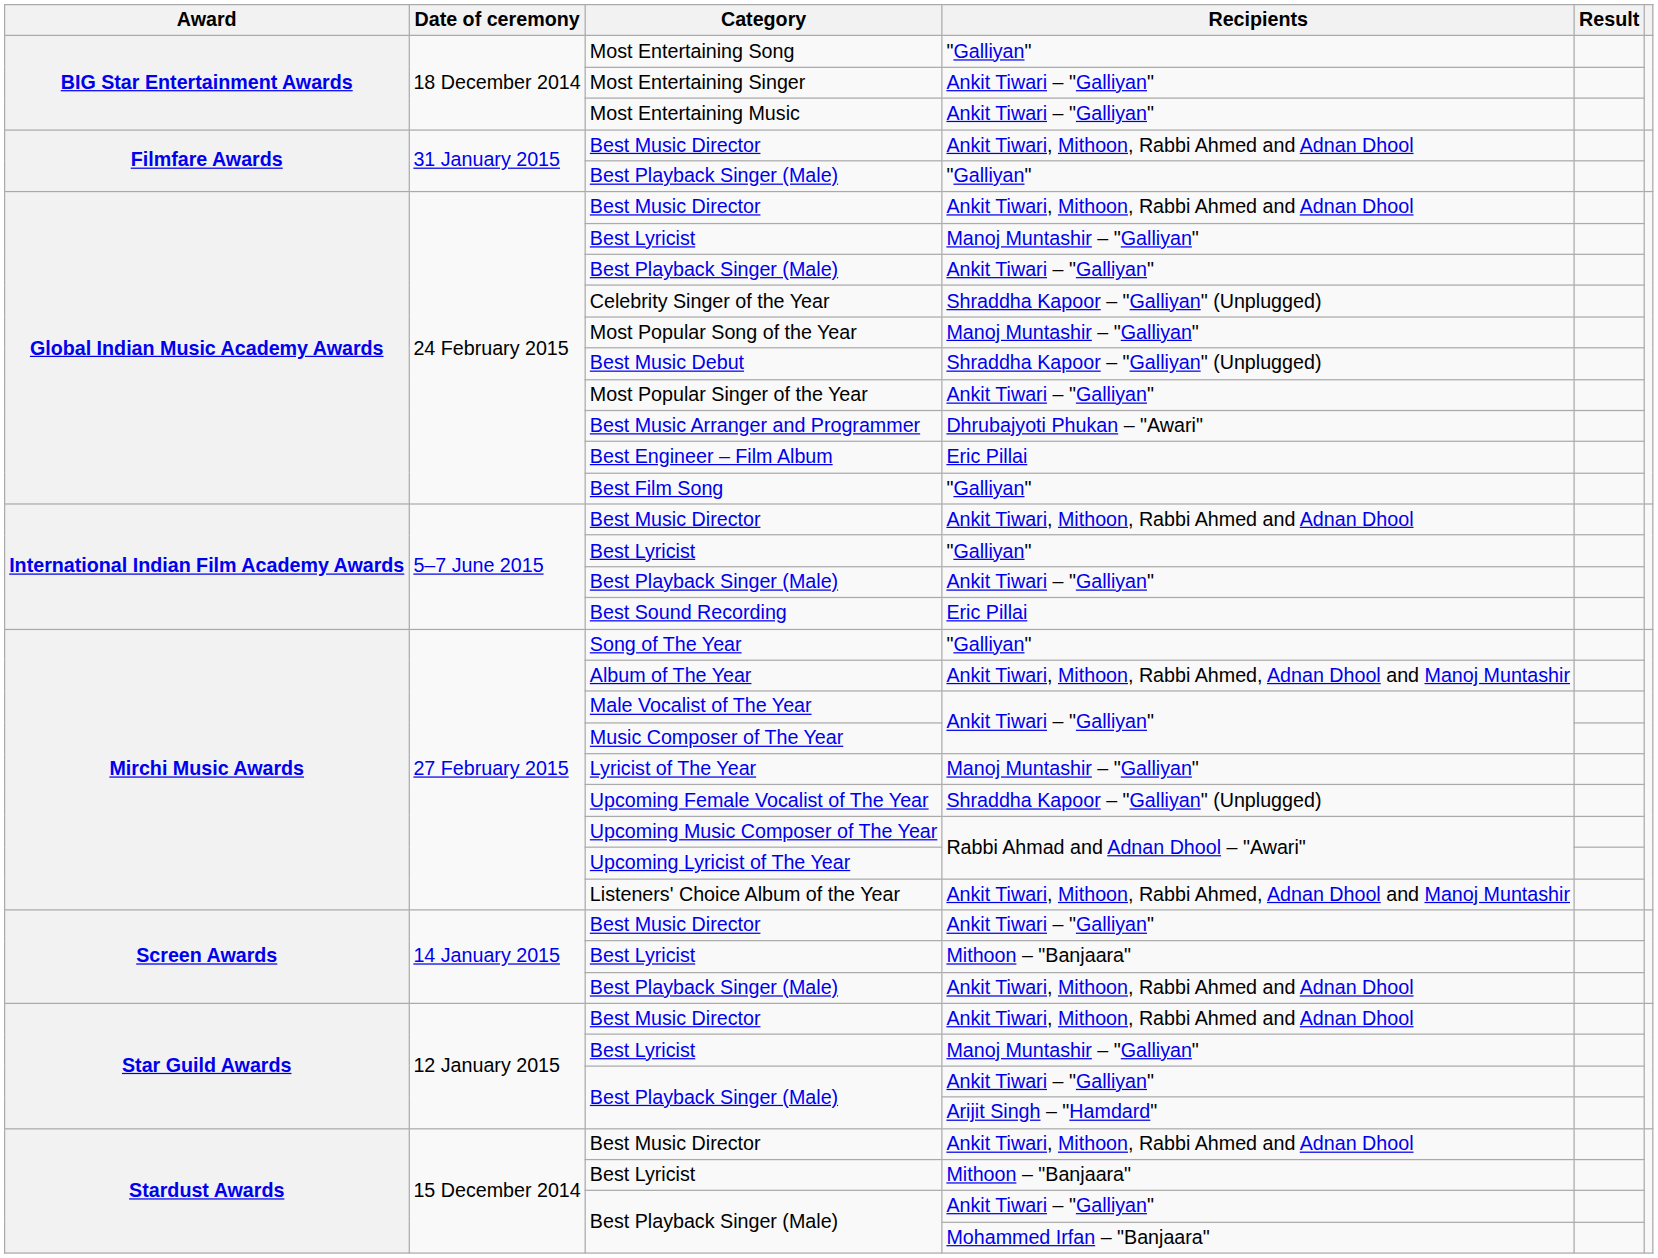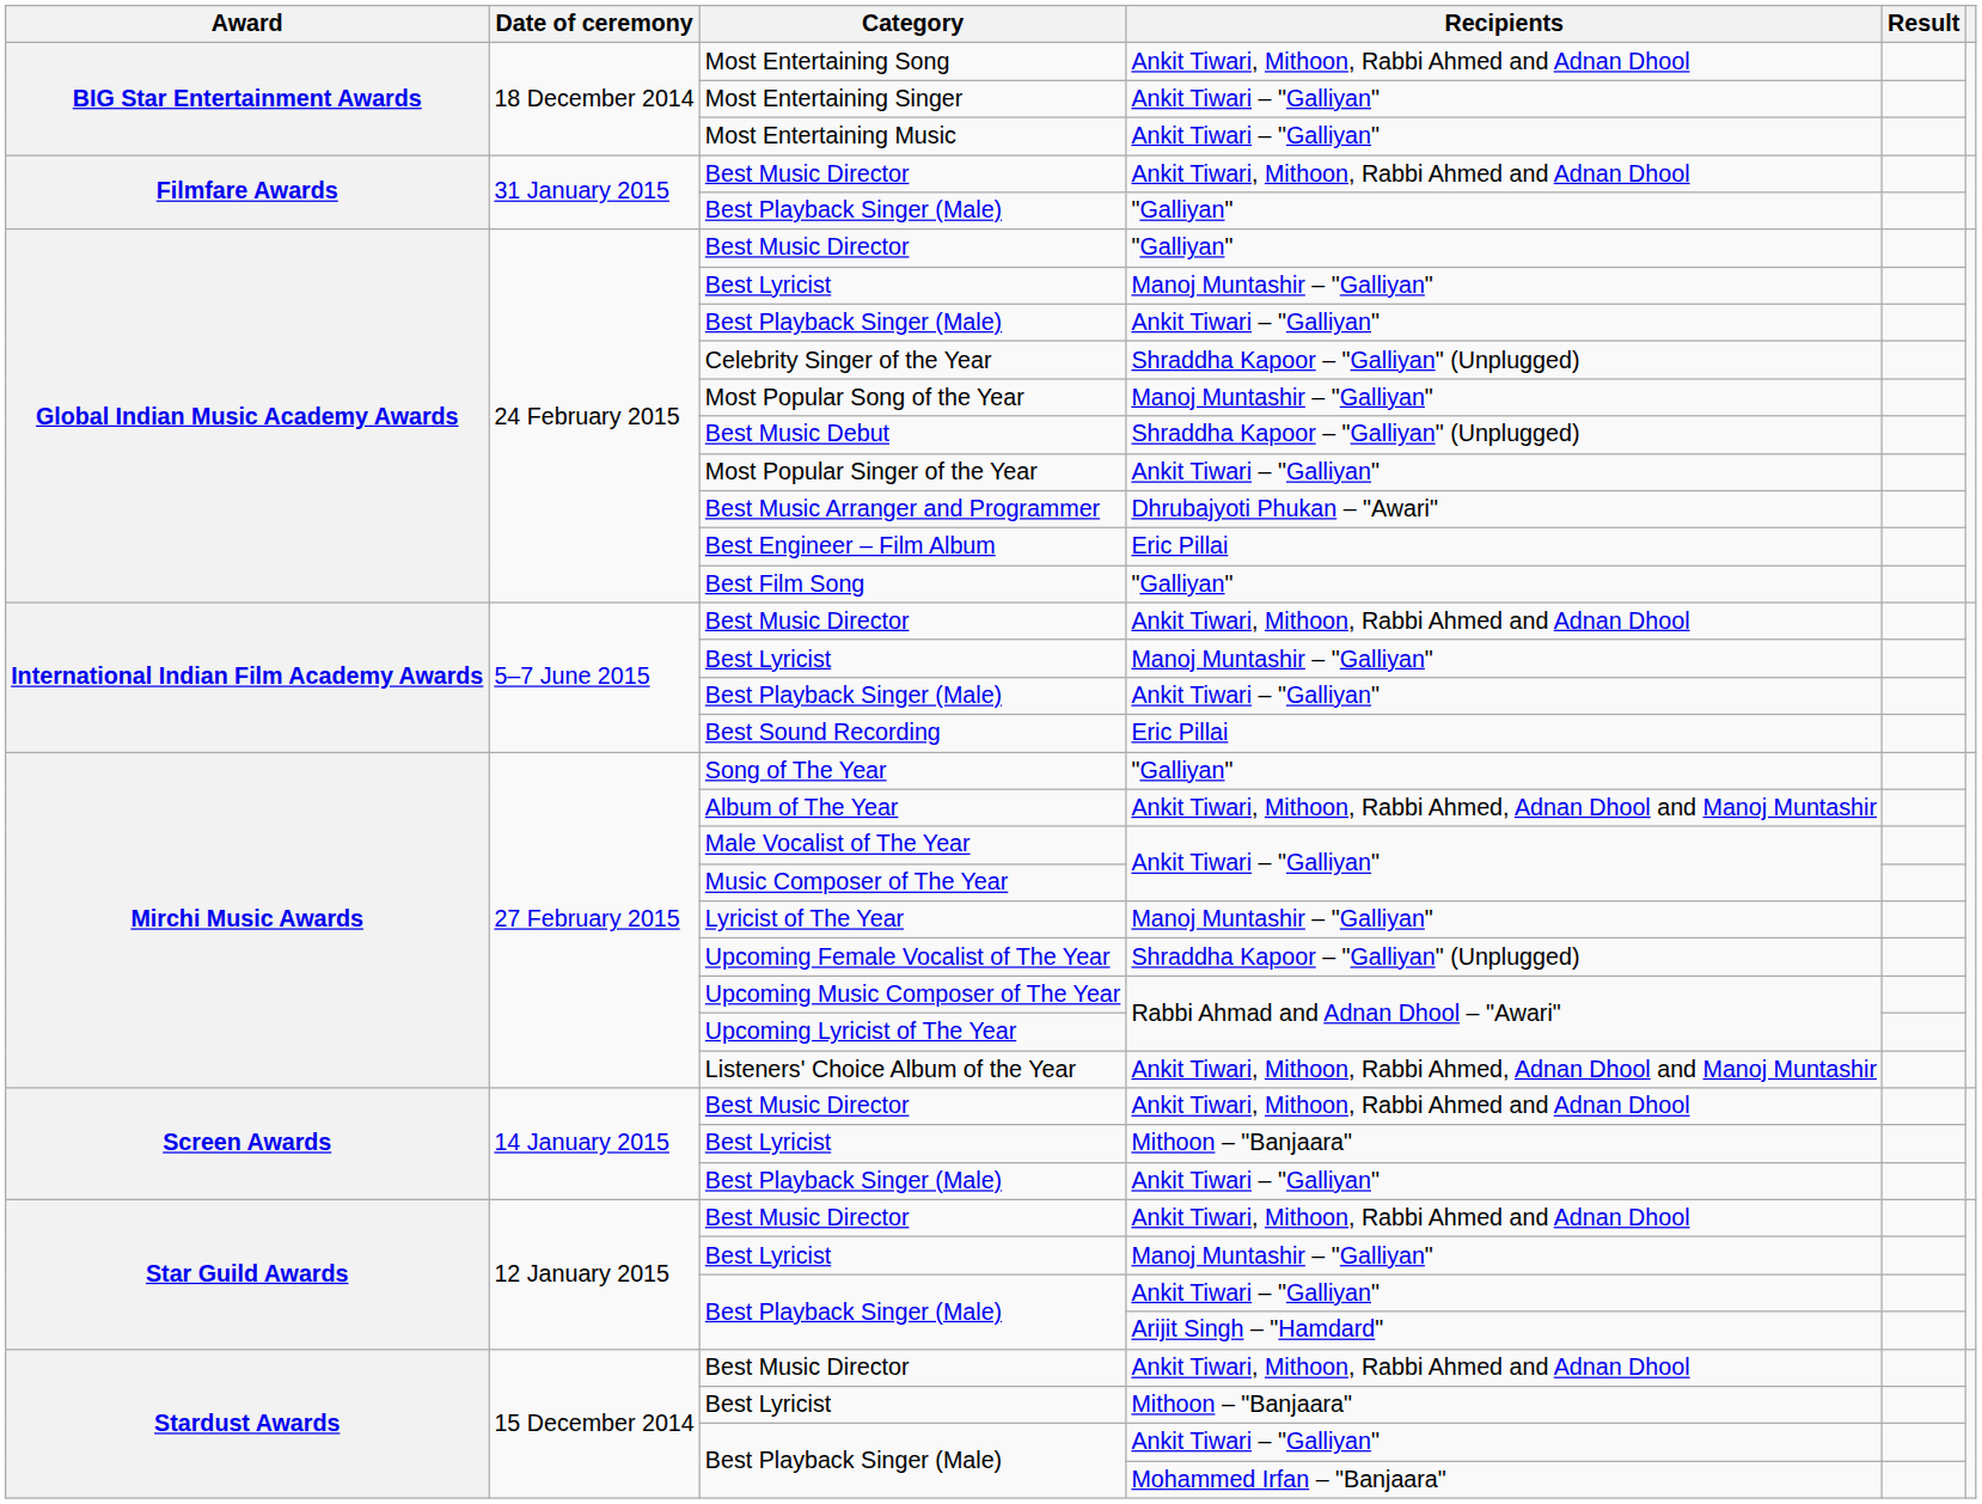 <table class="wikitable plainrowheaders sortable">
 <tr>
 <th scope="col">Award</th>
 <th scope="col">Date of ceremony</th>
 <th scope="col">Category</th>
 <th scope="col">Recipients</th>
 <th scope="col">Result</th>
 <th scope="col" class="unsortable"></th>
 </tr>
 <tr>
 <th scope="row" rowspan="3"><a href='#'>BIG Star Entertainment Awards</a></th>
 <td rowspan="3">18 December 2014</td>
 <td>Most Entertaining Song</td>
-<td>"<a href='#'>Galliyan</a>"</td>
+<td><a href='#'>Ankit Tiwari</a>, <a href='#'>Mithoon</a>, Rabbi Ahmed and <a href='#'>Adnan Dhool</a></td>
 <td></td>
 <td rowspan="3"></td>
 </tr>
 <tr>
 <td>Most Entertaining Singer</td>
 <td><a href='#'>Ankit Tiwari</a> – "<a href='#'>Galliyan</a>"</td>
 <td></td>
 </tr>
 <tr>
 <td>Most Entertaining Music</td>
 <td><a href='#'>Ankit Tiwari</a> – "<a href='#'>Galliyan</a>"</td>
 <td></td>
 </tr>
 <tr>
 <th scope="row" rowspan="2"><a href='#'>Filmfare Awards</a></th>
 <td rowspan="2"><a href='#'>31 January 2015</a></td>
 <td><a href='#'>Best Music Director</a></td>
 <td><a href='#'>Ankit Tiwari</a>, <a href='#'>Mithoon</a>, Rabbi Ahmed and <a href='#'>Adnan Dhool</a></td>
 <td></td>
 <td rowspan="2"><br></td>
 </tr>
 <tr>
 <td><a href='#'>Best Playback Singer (Male)</a></td>
 <td>"<a href='#'>Galliyan</a>"</td>
 <td></td>
 </tr>
 <tr>
 <th scope="row" rowspan="10"><a href='#'>Global Indian Music Academy Awards</a></th>
 <td rowspan="10">24 February 2015</td>
 <td><a href='#'>Best Music Director</a></td>
-<td><a href='#'>Ankit Tiwari</a>, <a href='#'>Mithoon</a>, Rabbi Ahmed and <a href='#'>Adnan Dhool</a></td>
+<td>"<a href='#'>Galliyan</a>"</td>
 <td></td>
 <td rowspan="10"><br><br><br></td>
 </tr>
 <tr>
 <td><a href='#'>Best Lyricist</a></td>
 <td><a href='#'>Manoj Muntashir</a> – "<a href='#'>Galliyan</a>"</td>
 <td></td>
 </tr>
 <tr>
 <td><a href='#'>Best Playback Singer (Male)</a></td>
 <td><a href='#'>Ankit Tiwari</a> – "<a href='#'>Galliyan</a>"</td>
 <td></td>
 </tr>
 <tr>
 <td>Celebrity Singer of the Year</td>
 <td><a href='#'>Shraddha Kapoor</a> – "<a href='#'>Galliyan</a>" (Unplugged)</td>
 <td></td>
 </tr>
 <tr>
 <td>Most Popular Song of the Year</td>
 <td><a href='#'>Manoj Muntashir</a> – "<a href='#'>Galliyan</a>"</td>
 <td></td>
 </tr>
 <tr>
 <td><a href='#'>Best Music Debut</a></td>
 <td><a href='#'>Shraddha Kapoor</a> – "<a href='#'>Galliyan</a>" (Unplugged)</td>
 <td></td>
 </tr>
 <tr>
 <td>Most Popular Singer of the Year</td>
 <td><a href='#'>Ankit Tiwari</a> – "<a href='#'>Galliyan</a>"</td>
 <td></td>
 </tr>
 <tr>
 <td><a href='#'>Best Music Arranger and Programmer</a></td>
 <td><a href='#'>Dhrubajyoti Phukan</a> – "Awari"</td>
 <td></td>
 </tr>
 <tr>
 <td><a href='#'>Best Engineer – Film Album</a></td>
 <td><a href='#'>Eric Pillai</a></td>
 <td></td>
 </tr>
 <tr>
 <td><a href='#'>Best Film Song</a></td>
 <td>"<a href='#'>Galliyan</a>"</td>
 <td></td>
 </tr>
 <tr>
 <th scope="row" rowspan="4"><a href='#'>International Indian Film Academy Awards</a></th>
 <td rowspan="4"><a href='#'>5–7 June 2015</a></td>
 <td><a href='#'>Best Music Director</a></td>
 <td><a href='#'>Ankit Tiwari</a>, <a href='#'>Mithoon</a>, Rabbi Ahmed and <a href='#'>Adnan Dhool</a></td>
 <td></td>
 <td rowspan="4"><br><br></td>
 </tr>
 <tr>
 <td><a href='#'>Best Lyricist</a></td>
-<td>"<a href='#'>Galliyan</a>"</td>
+<td><a href='#'>Manoj Muntashir</a> – "<a href='#'>Galliyan</a>"</td>
 <td></td>
 </tr>
 <tr>
 <td><a href='#'>Best Playback Singer (Male)</a></td>
 <td><a href='#'>Ankit Tiwari</a> – "<a href='#'>Galliyan</a>"</td>
 <td></td>
 </tr>
 <tr>
 <td><a href='#'>Best Sound Recording</a></td>
 <td><a href='#'>Eric Pillai</a></td>
 <td></td>
 </tr>
 <tr>
 <th scope="row" rowspan="9"><a href='#'>Mirchi Music Awards</a></th>
 <td rowspan="9"><a href='#'>27 February 2015</a></td>
 <td><a href='#'>Song of The Year</a></td>
 <td>"<a href='#'>Galliyan</a>"</td>
 <td></td>
 <td rowspan="9"><br></td>
 </tr>
 <tr>
 <td><a href='#'>Album of The Year</a></td>
 <td><a href='#'>Ankit Tiwari</a>, <a href='#'>Mithoon</a>, Rabbi Ahmed, <a href='#'>Adnan Dhool</a> and <a href='#'>Manoj Muntashir</a></td>
 <td></td>
 </tr>
 <tr>
 <td><a href='#'>Male Vocalist of The Year</a></td>
 <td rowspan="2"><a href='#'>Ankit Tiwari</a> – "<a href='#'>Galliyan</a>"</td>
 <td></td>
 </tr>
 <tr>
 <td><a href='#'>Music Composer of The Year</a></td>
 <td></td>
 </tr>
 <tr>
 <td><a href='#'>Lyricist of The Year</a></td>
 <td><a href='#'>Manoj Muntashir</a> – "<a href='#'>Galliyan</a>"</td>
 <td></td>
 </tr>
 <tr>
 <td><a href='#'>Upcoming Female Vocalist of The Year</a></td>
 <td><a href='#'>Shraddha Kapoor</a> – "<a href='#'>Galliyan</a>" (Unplugged)</td>
 <td></td>
 </tr>
 <tr>
 <td><a href='#'>Upcoming Music Composer of The Year</a></td>
 <td rowspan="2">Rabbi Ahmad and <a href='#'>Adnan Dhool</a> – "Awari"</td>
 <td></td>
 </tr>
 <tr>
 <td><a href='#'>Upcoming Lyricist of The Year</a></td>
 <td></td>
 </tr>
 <tr>
 <td>Listeners' Choice Album of the Year</td>
 <td><a href='#'>Ankit Tiwari</a>, <a href='#'>Mithoon</a>, Rabbi Ahmed, <a href='#'>Adnan Dhool</a> and <a href='#'>Manoj Muntashir</a></td>
 <td></td>
 </tr>
 <tr>
 <th scope="row" rowspan="3"><a href='#'>Screen Awards</a></th>
 <td rowspan="3"><a href='#'>14 January 2015</a></td>
 <td><a href='#'>Best Music Director</a></td>
-<td><a href='#'>Ankit Tiwari</a> – "<a href='#'>Galliyan</a>"</td>
+<td><a href='#'>Ankit Tiwari</a>, <a href='#'>Mithoon</a>, Rabbi Ahmed and <a href='#'>Adnan Dhool</a></td>
 <td></td>
 <td rowspan="3"><br><br><br></td>
 </tr>
 <tr>
 <td><a href='#'>Best Lyricist</a></td>
 <td><a href='#'>Mithoon</a> – "Banjaara"</td>
 <td></td>
 </tr>
 <tr>
 <td><a href='#'>Best Playback Singer (Male)</a></td>
-<td><a href='#'>Ankit Tiwari</a>, <a href='#'>Mithoon</a>, Rabbi Ahmed and <a href='#'>Adnan Dhool</a></td>
+<td><a href='#'>Ankit Tiwari</a> – "<a href='#'>Galliyan</a>"</td>
 <td></td>
 </tr>
 <tr>
 <th scope="row" rowspan="4"><a href='#'>Star Guild Awards</a></th>
 <td rowspan="4">12 January 2015</td>
 <td><a href='#'>Best Music Director</a></td>
 <td><a href='#'>Ankit Tiwari</a>, <a href='#'>Mithoon</a>, Rabbi Ahmed and <a href='#'>Adnan Dhool</a></td>
 <td></td>
 <td rowspan="4"><br></td>
 </tr>
 <tr>
 <td><a href='#'>Best Lyricist</a></td>
 <td><a href='#'>Manoj Muntashir</a> – "<a href='#'>Galliyan</a>"</td>
 <td></td>
 </tr>
 <tr>
 <td rowspan="2"><a href='#'>Best Playback Singer (Male)</a></td>
 <td><a href='#'>Ankit Tiwari</a> – "<a href='#'>Galliyan</a>"</td>
 <td></td>
 </tr>
 <tr>
 <td><a href='#'>Arijit Singh</a> – "<a href='#'>Hamdard</a>"</td>
 <td></td>
 </tr>
 <tr>
 <th scope="row" rowspan="4"><a href='#'>Stardust Awards</a></th>
 <td rowspan="4">15 December 2014</td>
 <td>Best Music Director</td>
 <td><a href='#'>Ankit Tiwari</a>, <a href='#'>Mithoon</a>, Rabbi Ahmed and <a href='#'>Adnan Dhool</a></td>
 <td></td>
 <td rowspan="4"><br></td>
 </tr>
 <tr>
 <td>Best Lyricist</td>
 <td><a href='#'>Mithoon</a> – "Banjaara"</td>
 <td></td>
 </tr>
 <tr>
 <td rowspan="2">Best Playback Singer (Male)</td>
 <td><a href='#'>Ankit Tiwari</a> – "<a href='#'>Galliyan</a>"</td>
 <td></td>
 </tr>
 <tr>
 <td><a href='#'>Mohammed Irfan</a> – "Banjaara"</td>
 <td></td>
 </tr>
 </table>
